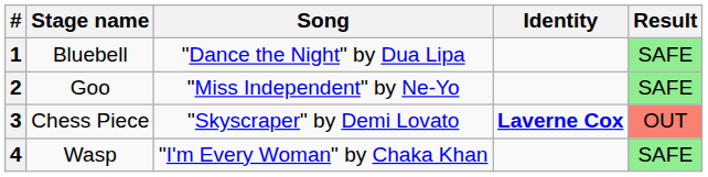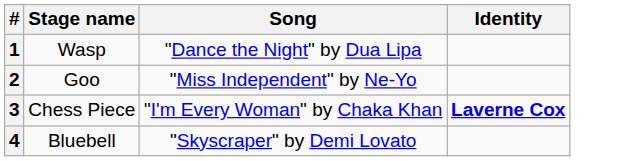 <table class="wikitable plainrowheaders" style="text-align: center;">
 <tr>
 <th>#</th>
 <th>Stage name</th>
 <th>Song</th>
 <th>Identity</th>
-<th>Result</th>
 </tr>
 <tr>
 <th>1</th>
-<td>Bluebell</td>
+<td>Wasp</td>
 <td>"<a href='#'>Dance the Night</a>" by <a href='#'>Dua Lipa</a></td>
 <td></td>
-<td bgcolor=lightgreen>SAFE</td>
 </tr>
 <tr>
 <th>2</th>
 <td>Goo</td>
 <td>"<a href='#'>Miss Independent</a>" by <a href='#'>Ne-Yo</a></td>
 <td></td>
-<td bgcolor=lightgreen>SAFE</td>
 </tr>
 <tr>
 <th>3</th>
 <td>Chess Piece</td>
-<td>"<a href='#'>Skyscraper</a>" by <a href='#'>Demi Lovato</a></td>
+<td>"<a href='#'>I'm Every Woman</a>" by <a href='#'>Chaka Khan</a></td>
 <td><strong><a href='#'>Laverne Cox</a></strong></td>
-<td bgcolor="salmon">OUT</td>
 </tr>
 <tr>
 <th>4</th>
-<td>Wasp</td>
-<td>"<a href='#'>I'm Every Woman</a>" by <a href='#'>Chaka Khan</a></td>
+<td>Bluebell</td>
+<td>"<a href='#'>Skyscraper</a>" by <a href='#'>Demi Lovato</a></td>
 <td></td>
-<td bgcolor=lightgreen>SAFE</td>
 </tr>
 </table>
